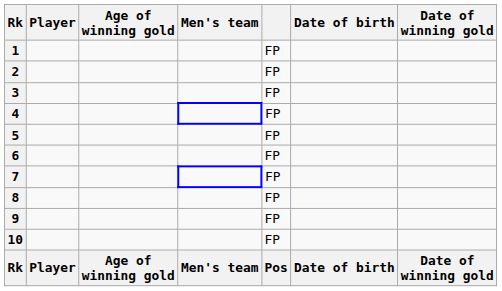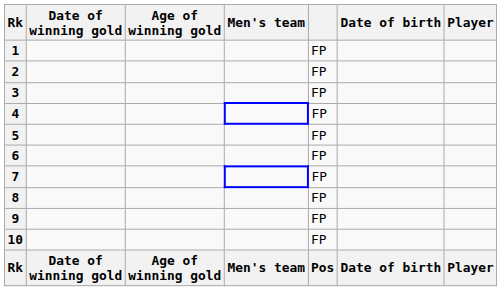 <table class="wikitable sortable sticky-header col5center col6right col7right">
 <tr>
 <th scope="col">Rk</th>
-<th scope="col">Player</th>
+<th scope="col">Date of<br>winning gold</th>
 <th scope="col">Age of<br>winning gold</th>
 <th scope="col">Men's team</th>
 <th scope="col"></th>
 <th scope="col">Date of birth</th>
-<th scope="col">Date of<br>winning gold</th>
+<th scope="col">Player</th>
 </tr>
 <tr>
 <th scope="row">1</th>
 <td></td>
 <td><strong></strong></td>
 <td></td>
 <td>FP</td>
 <td></td>
 <td></td>
 </tr>
 <tr>
 <th scope="row">2</th>
 <td></td>
 <td><strong></strong></td>
 <td></td>
 <td>FP</td>
 <td></td>
 <td></td>
 </tr>
 <tr>
 <th scope="row">3</th>
 <td></td>
 <td><strong></strong></td>
 <td></td>
 <td>FP</td>
 <td></td>
 <td></td>
 </tr>
 <tr>
 <th scope="row">4</th>
 <td></td>
 <td><strong></strong></td>
 <td style="border: 2px solid blue;"></td>
 <td>FP</td>
 <td></td>
 <td></td>
 </tr>
 <tr>
 <th scope="row">5</th>
 <td></td>
 <td><strong></strong></td>
 <td></td>
 <td>FP</td>
 <td></td>
 <td></td>
 </tr>
 <tr>
 <th scope="row">6</th>
 <td></td>
 <td><strong></strong></td>
 <td></td>
 <td>FP</td>
 <td></td>
 <td></td>
 </tr>
 <tr>
 <th scope="row">7</th>
 <td></td>
 <td><strong></strong></td>
 <td style="border: 2px solid blue;"></td>
 <td>FP</td>
 <td></td>
 <td></td>
 </tr>
 <tr>
 <th scope="row">8</th>
 <td></td>
 <td><strong></strong></td>
 <td></td>
 <td>FP</td>
 <td></td>
 <td></td>
 </tr>
 <tr>
 <th scope="row">9</th>
 <td></td>
 <td><strong></strong></td>
 <td></td>
 <td>FP</td>
 <td></td>
 <td></td>
 </tr>
 <tr>
 <th scope="row">10</th>
 <td></td>
 <td><strong></strong></td>
 <td></td>
 <td>FP</td>
 <td></td>
 <td></td>
 </tr>
 <tr>
 <th>Rk</th>
-<th>Player</th>
+<th>Date of<br>winning gold</th>
 <th>Age of<br>winning gold</th>
 <th>Men's team</th>
 <th>Pos</th>
 <th>Date of birth</th>
-<th>Date of<br>winning gold</th>
+<th>Player</th>
 </tr>
 </table>
